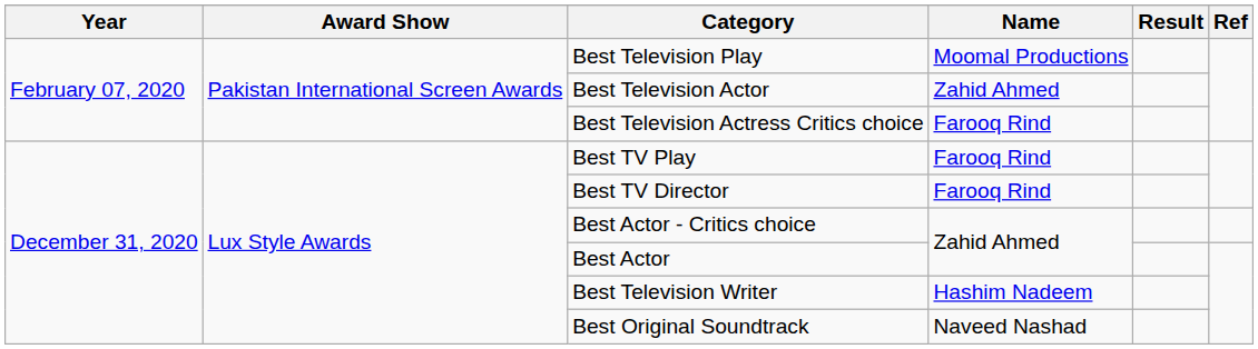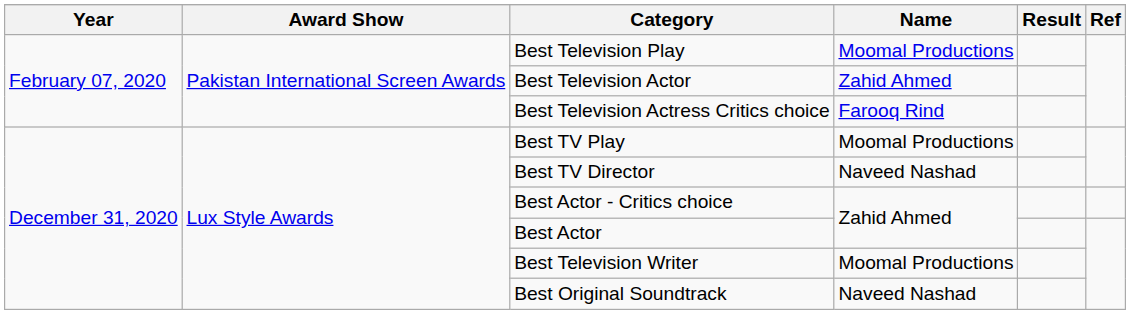 <table class="sortable wikitable">
 <tr>
 </tr>
 <tr>
 <th>Year</th>
 <th>Award Show</th>
 <th>Category</th>
 <th>Name</th>
 <th>Result</th>
 <th>Ref</th>
 </tr>
 <tr>
 <td rowspan="3"><a href='#'>February 07, 2020</a></td>
 <td rowspan="3" style="text-align:center;"><a href='#'>Pakistan International Screen Awards</a></td>
 <td>Best Television Play</td>
 <td><a href='#'>Moomal Productions</a></td>
 <td></td>
 <td rowspan="3"></td>
 </tr>
 <tr>
 <td>Best Television Actor</td>
 <td><a href='#'>Zahid Ahmed</a></td>
 <td></td>
 </tr>
 <tr>
 <td>Best Television Actress Critics choice</td>
 <td><a href='#'>Farooq Rind</a></td>
 <td></td>
 </tr>
 <tr>
 <td Rowspan="6"><a href='#'>December 31, 2020</a></td>
 <td rowspan="6"><a href='#'>Lux Style Awards</a></td>
 <td>Best TV Play</td>
-<td><a href='#'>Farooq Rind</a></td>
+<td>Moomal Productions</td>
 <td></td>
 <td rowspan='2'></td>
 </tr>
 <tr>
 <td>Best TV Director</td>
-<td><a href='#'>Farooq Rind</a></td>
+<td>Naveed Nashad</td>
 <td></td>
 </tr>
 <tr>
 <td>Best Actor - Critics choice</td>
 <td Rowspan="2">Zahid Ahmed</td>
 <td></td>
 <td></td>
 </tr>
 <tr>
 <td>Best Actor</td>
 <td></td>
 <td rowspan='3'></td>
 </tr>
 <tr>
 <td>Best Television Writer</td>
-<td><a href='#'>Hashim Nadeem</a></td>
+<td>Moomal Productions</td>
 <td></td>
 </tr>
 <tr>
 <td>Best Original Soundtrack</td>
 <td>Naveed Nashad</td>
 <td></td>
 </tr>
 </table>
